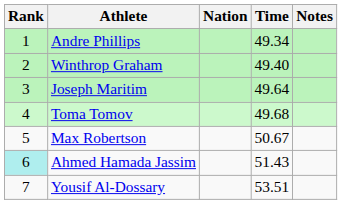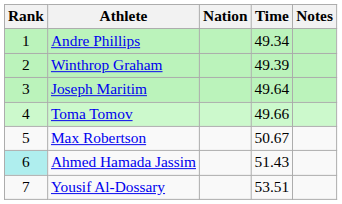 <table class="wikitable sortable" style="text-align:center">
 <tr>
 <th>Rank</th>
 <th>Athlete</th>
 <th>Nation</th>
 <th>Time</th>
 <th>Notes</th>
 </tr>
 <tr style="background:#bbf3bb;">
 <td>1</td>
 <td align=left><a href='#'>Andre Phillips</a></td>
 <td align=left></td>
 <td>49.34</td>
 <td></td>
 </tr>
 <tr style="background:#bbf3bb;">
 <td>2</td>
 <td align=left><a href='#'>Winthrop Graham</a></td>
 <td align=left></td>
-<td>49.40</td>
+<td>49.39</td>
 <td></td>
 </tr>
 <tr style="background:#bbf3bb;">
 <td>3</td>
 <td align=left><a href='#'>Joseph Maritim</a></td>
 <td align=left></td>
 <td>49.64</td>
 <td></td>
 </tr>
 <tr style="background:#ccf9cc;">
 <td>4</td>
 <td align=left><a href='#'>Toma Tomov</a></td>
 <td align=left></td>
-<td>49.68</td>
+<td>49.66</td>
 <td></td>
 </tr>
 <tr>
 <td>5</td>
 <td align=left><a href='#'>Max Robertson</a></td>
 <td align=left></td>
 <td>50.67</td>
 <td></td>
 </tr>
 <tr>
 <td style="background: paleturquoise;">6</td>
 <td align=left><a href='#'>Ahmed Hamada Jassim</a></td>
 <td align=left></td>
 <td>51.43</td>
 <td></td>
 </tr>
 <tr>
 <td>7</td>
 <td align=left><a href='#'>Yousif Al-Dossary</a></td>
 <td align=left></td>
 <td>53.51</td>
 <td></td>
 </tr>
 </table>
